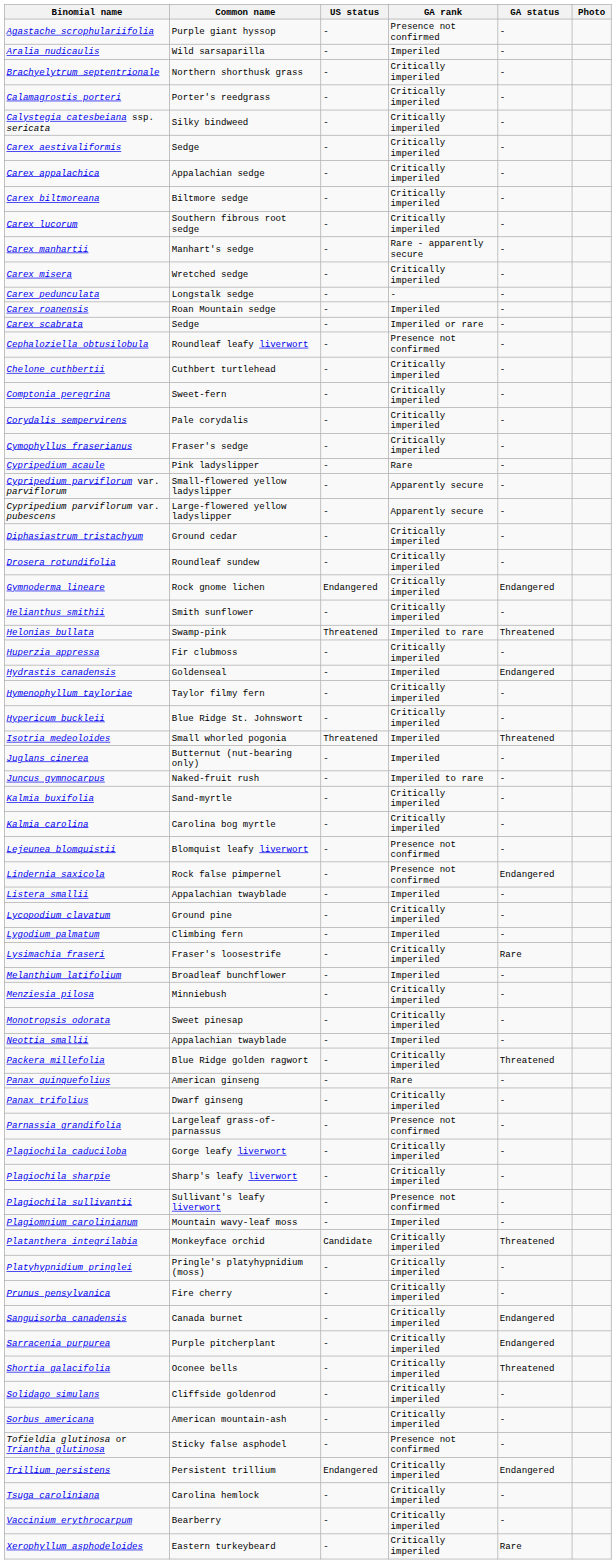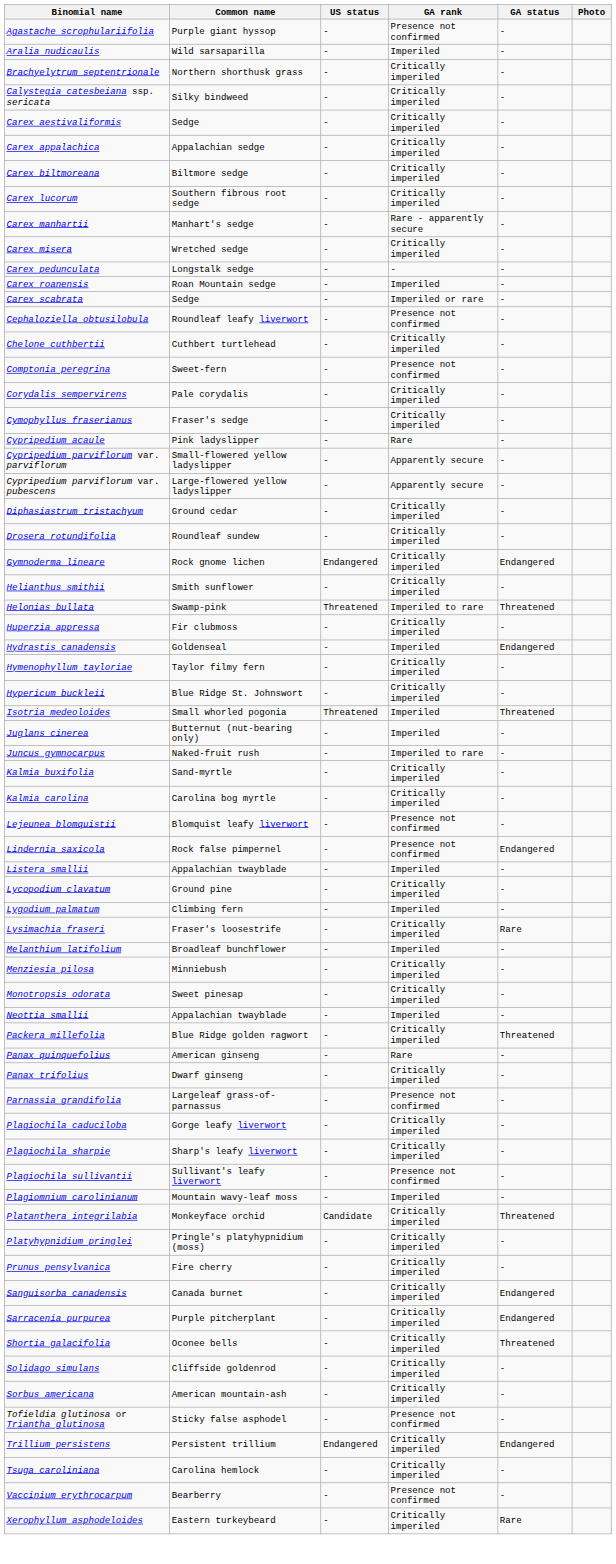 <table class=wikitable>
 <tr>
 <th width="230">Binomial name</th>
 <th width="210">Common name</th>
 <th width="90">US status</th>
 <th width="150">GA rank</th>
 <th width="100">GA status</th>
 <th width="50">Photo</th>
 </tr>
 <tr>
 <td><em><a href='#'>Agastache scrophulariifolia</a></em></td>
 <td>Purple giant hyssop</td>
 <td>-</td>
 <td>Presence not confirmed</td>
 <td>-</td>
 <td></td>
 </tr>
 <tr>
 <td><em><a href='#'>Aralia nudicaulis</a></em></td>
 <td>Wild sarsaparilla</td>
 <td>-</td>
 <td>Imperiled</td>
 <td>-</td>
 <td></td>
 </tr>
 <tr>
 <td><em><a href='#'>Brachyelytrum septentrionale</a></em></td>
 <td>Northern shorthusk grass</td>
-<td>-</td>
-<td>Critically imperiled</td>
-<td>-</td>
-<td></td>
-</tr>
-<tr>
-<td><em><a href='#'>Calamagrostis porteri</a></em></td>
-<td>Porter's reedgrass</td>
 <td>-</td>
 <td>Critically imperiled</td>
 <td>-</td>
 <td></td>
 </tr>
 <tr>
 <td><em><a href='#'>Calystegia catesbeiana</a></em> ssp. <em>sericata</em></td>
 <td>Silky bindweed</td>
 <td>-</td>
 <td>Critically imperiled</td>
 <td>-</td>
 <td></td>
 </tr>
 <tr>
 <td><em><a href='#'>Carex aestivaliformis</a></em></td>
 <td>Sedge</td>
 <td>-</td>
 <td>Critically imperiled</td>
 <td>-</td>
 <td></td>
 </tr>
 <tr>
 <td><em><a href='#'>Carex appalachica</a></em></td>
 <td>Appalachian sedge</td>
 <td>-</td>
 <td>Critically imperiled</td>
 <td>-</td>
 <td></td>
 </tr>
 <tr>
 <td><em><a href='#'>Carex biltmoreana</a></em></td>
 <td>Biltmore sedge</td>
 <td>-</td>
 <td>Critically imperiled</td>
 <td>-</td>
 <td></td>
 </tr>
 <tr>
 <td><em><a href='#'>Carex lucorum</a></em></td>
 <td>Southern fibrous root sedge</td>
 <td>-</td>
 <td>Critically imperiled</td>
 <td>-</td>
 <td></td>
 </tr>
 <tr>
 <td><em><a href='#'>Carex manhartii</a></em></td>
 <td>Manhart's sedge</td>
 <td>-</td>
 <td>Rare - apparently secure</td>
 <td>-</td>
 <td></td>
 </tr>
 <tr>
 <td><em><a href='#'>Carex misera</a></em></td>
 <td>Wretched sedge</td>
 <td>-</td>
 <td>Critically imperiled</td>
 <td>-</td>
 <td></td>
 </tr>
 <tr>
 <td><em><a href='#'>Carex pedunculata</a></em></td>
 <td>Longstalk sedge</td>
 <td>-</td>
 <td>-</td>
 <td>-</td>
 <td></td>
 </tr>
 <tr>
 <td><em><a href='#'>Carex roanensis</a></em></td>
 <td>Roan Mountain sedge</td>
 <td>-</td>
 <td>Imperiled</td>
 <td>-</td>
 <td></td>
 </tr>
 <tr>
 <td><em><a href='#'>Carex scabrata</a></em></td>
 <td>Sedge</td>
 <td>-</td>
 <td>Imperiled or rare</td>
 <td>-</td>
 <td></td>
 </tr>
 <tr>
 <td><em><a href='#'>Cephaloziella obtusilobula</a></em></td>
 <td>Roundleaf leafy <a href='#'>liverwort</a></td>
 <td>-</td>
 <td>Presence not confirmed</td>
 <td>-</td>
 <td></td>
 </tr>
 <tr>
 <td><em><a href='#'>Chelone cuthbertii</a></em></td>
 <td>Cuthbert turtlehead</td>
 <td>-</td>
 <td>Critically imperiled</td>
 <td>-</td>
 <td></td>
 </tr>
 <tr>
 <td><em><a href='#'>Comptonia peregrina</a></em></td>
 <td>Sweet-fern</td>
 <td>-</td>
-<td>Critically imperiled</td>
+<td>Presence not confirmed</td>
 <td>-</td>
 <td></td>
 </tr>
 <tr>
 <td><em><a href='#'>Corydalis sempervirens</a></em></td>
 <td>Pale corydalis</td>
 <td>-</td>
 <td>Critically imperiled</td>
 <td>-</td>
 <td></td>
 </tr>
 <tr>
 <td><em><a href='#'>Cymophyllus fraserianus</a></em></td>
 <td>Fraser's sedge</td>
 <td>-</td>
 <td>Critically imperiled</td>
 <td>-</td>
 <td></td>
 </tr>
 <tr>
 <td><em><a href='#'>Cypripedium acaule</a></em></td>
 <td>Pink ladyslipper</td>
 <td>-</td>
 <td>Rare</td>
 <td>-</td>
 <td></td>
 </tr>
 <tr>
 <td><em><a href='#'>Cypripedium parviflorum</a></em> var. <em>parviflorum</em></td>
 <td>Small-flowered yellow ladyslipper</td>
 <td>-</td>
 <td>Apparently secure</td>
 <td>-</td>
 <td></td>
 </tr>
 <tr>
 <td><em>Cypripedium parviflorum</em> var. <em>pubescens</em></td>
 <td>Large-flowered yellow ladyslipper</td>
 <td>-</td>
 <td>Apparently secure</td>
 <td>-</td>
 <td></td>
 </tr>
 <tr>
 <td><em><a href='#'>Diphasiastrum tristachyum</a></em></td>
 <td>Ground cedar</td>
 <td>-</td>
 <td>Critically imperiled</td>
 <td>-</td>
 <td></td>
 </tr>
 <tr>
 <td><em><a href='#'>Drosera rotundifolia</a></em></td>
 <td>Roundleaf sundew</td>
 <td>-</td>
 <td>Critically imperiled</td>
 <td>-</td>
 <td></td>
 </tr>
 <tr>
 <td><em><a href='#'>Gymnoderma lineare</a></em></td>
 <td>Rock gnome lichen</td>
 <td>Endangered</td>
 <td>Critically imperiled</td>
 <td>Endangered</td>
 <td></td>
 </tr>
 <tr>
 <td><em><a href='#'>Helianthus smithii</a></em></td>
 <td>Smith sunflower</td>
 <td>-</td>
 <td>Critically imperiled</td>
 <td>-</td>
 <td></td>
 </tr>
 <tr>
 <td><em><a href='#'>Helonias bullata</a></em></td>
 <td>Swamp-pink</td>
 <td>Threatened</td>
 <td>Imperiled to rare</td>
 <td>Threatened</td>
 <td></td>
 </tr>
 <tr>
 <td><em><a href='#'>Huperzia appressa</a></em></td>
 <td>Fir clubmoss</td>
 <td>-</td>
 <td>Critically imperiled</td>
 <td>-</td>
 <td></td>
 </tr>
 <tr>
 <td><em><a href='#'>Hydrastis canadensis</a></em></td>
 <td>Goldenseal</td>
 <td>-</td>
 <td>Imperiled</td>
 <td>Endangered</td>
 <td></td>
 </tr>
 <tr>
 <td><em><a href='#'>Hymenophyllum tayloriae</a></em></td>
 <td>Taylor filmy fern</td>
 <td>-</td>
 <td>Critically imperiled</td>
 <td>-</td>
 <td></td>
 </tr>
 <tr>
 <td><em><a href='#'>Hypericum buckleii</a></em></td>
 <td>Blue Ridge St. Johnswort</td>
 <td>-</td>
 <td>Critically imperiled</td>
 <td>-</td>
 <td></td>
 </tr>
 <tr>
 <td><em><a href='#'>Isotria medeoloides</a></em></td>
 <td>Small whorled pogonia</td>
 <td>Threatened</td>
 <td>Imperiled</td>
 <td>Threatened</td>
 <td></td>
 </tr>
 <tr>
 <td><em><a href='#'>Juglans cinerea</a></em></td>
 <td>Butternut (nut-bearing only)</td>
 <td>-</td>
 <td>Imperiled</td>
 <td>-</td>
 <td></td>
 </tr>
 <tr>
 <td><em><a href='#'>Juncus gymnocarpus</a></em></td>
 <td>Naked-fruit rush</td>
 <td>-</td>
 <td>Imperiled to rare</td>
 <td>-</td>
 <td></td>
 </tr>
 <tr>
 <td><em><a href='#'>Kalmia buxifolia</a></em></td>
 <td>Sand-myrtle</td>
 <td>-</td>
 <td>Critically imperiled</td>
 <td>-</td>
 <td></td>
 </tr>
 <tr>
 <td><em><a href='#'>Kalmia carolina</a></em></td>
 <td>Carolina bog myrtle</td>
 <td>-</td>
 <td>Critically imperiled</td>
 <td>-</td>
 <td></td>
 </tr>
 <tr>
 <td><em><a href='#'>Lejeunea blomquistii</a></em></td>
 <td>Blomquist leafy <a href='#'>liverwort</a></td>
 <td>-</td>
 <td>Presence not confirmed</td>
 <td>-</td>
 <td></td>
 </tr>
 <tr>
 <td><em><a href='#'>Lindernia saxicola</a></em></td>
 <td>Rock false pimpernel</td>
 <td>-</td>
 <td>Presence not confirmed</td>
 <td>Endangered</td>
 <td></td>
 </tr>
 <tr>
 <td><em><a href='#'>Listera smallii</a></em></td>
 <td>Appalachian twayblade</td>
 <td>-</td>
 <td>Imperiled</td>
 <td>-</td>
 <td></td>
 </tr>
 <tr>
 <td><em><a href='#'>Lycopodium clavatum</a></em></td>
 <td>Ground pine</td>
 <td>-</td>
 <td>Critically imperiled</td>
 <td>-</td>
 <td></td>
 </tr>
 <tr>
 <td><em><a href='#'>Lygodium palmatum</a></em></td>
 <td>Climbing fern</td>
 <td>-</td>
 <td>Imperiled</td>
 <td>-</td>
 <td></td>
 </tr>
 <tr>
 <td><em><a href='#'>Lysimachia fraseri</a></em></td>
 <td>Fraser's loosestrife</td>
 <td>-</td>
 <td>Critically imperiled</td>
 <td>Rare</td>
 <td></td>
 </tr>
 <tr>
 <td><em><a href='#'>Melanthium latifolium</a></em></td>
 <td>Broadleaf bunchflower</td>
 <td>-</td>
 <td>Imperiled</td>
 <td>-</td>
 <td></td>
 </tr>
 <tr>
 <td><em><a href='#'>Menziesia pilosa</a></em></td>
 <td>Minniebush</td>
 <td>-</td>
 <td>Critically imperiled</td>
 <td>-</td>
 <td></td>
 </tr>
 <tr>
 <td><em><a href='#'>Monotropsis odorata</a></em></td>
 <td>Sweet pinesap</td>
 <td>-</td>
 <td>Critically imperiled</td>
 <td>-</td>
 <td></td>
 </tr>
 <tr>
 <td><em><a href='#'>Neottia smallii</a></em></td>
 <td>Appalachian twayblade</td>
 <td>-</td>
 <td>Imperiled</td>
 <td>-</td>
 <td></td>
 </tr>
 <tr>
 <td><em><a href='#'>Packera millefolia</a></em></td>
 <td>Blue Ridge golden ragwort</td>
 <td>-</td>
 <td>Critically imperiled</td>
 <td>Threatened</td>
 <td></td>
 </tr>
 <tr>
 <td><em><a href='#'>Panax quinquefolius</a></em></td>
 <td>American ginseng</td>
 <td>-</td>
 <td>Rare</td>
 <td>-</td>
 <td></td>
 </tr>
 <tr>
 <td><em><a href='#'>Panax trifolius</a></em></td>
 <td>Dwarf ginseng</td>
 <td>-</td>
 <td>Critically imperiled</td>
 <td>-</td>
 <td></td>
 </tr>
 <tr>
 <td><em><a href='#'>Parnassia grandifolia</a></em></td>
 <td>Largeleaf grass-of-parnassus</td>
 <td>-</td>
 <td>Presence not confirmed</td>
 <td>-</td>
 <td></td>
 </tr>
 <tr>
 <td><em><a href='#'>Plagiochila caduciloba</a></em></td>
 <td>Gorge leafy <a href='#'>liverwort</a></td>
 <td>-</td>
 <td>Critically imperiled</td>
 <td>-</td>
 <td></td>
 </tr>
 <tr>
 <td><em><a href='#'>Plagiochila sharpie</a></em></td>
 <td>Sharp's leafy <a href='#'>liverwort</a></td>
 <td>-</td>
 <td>Critically imperiled</td>
 <td>-</td>
 <td></td>
 </tr>
 <tr>
 <td><em><a href='#'>Plagiochila sullivantii</a></em></td>
 <td>Sullivant's leafy <a href='#'>liverwort</a></td>
 <td>-</td>
 <td>Presence not confirmed</td>
 <td>-</td>
 <td></td>
 </tr>
 <tr>
 <td><em><a href='#'>Plagiomnium carolinianum</a></em></td>
 <td>Mountain wavy-leaf moss</td>
 <td>-</td>
 <td>Imperiled</td>
 <td>-</td>
 <td></td>
 </tr>
 <tr>
 <td><em><a href='#'>Platanthera integrilabia</a></em></td>
 <td>Monkeyface orchid</td>
 <td>Candidate</td>
 <td>Critically imperiled</td>
 <td>Threatened</td>
 <td></td>
 </tr>
 <tr>
 <td><em><a href='#'>Platyhypnidium pringlei</a></em></td>
 <td>Pringle's platyhypnidium (moss)</td>
 <td>-</td>
 <td>Critically imperiled</td>
 <td>-</td>
 <td></td>
 </tr>
 <tr>
 <td><em><a href='#'>Prunus pensylvanica</a></em></td>
 <td>Fire cherry</td>
 <td>-</td>
 <td>Critically imperiled</td>
 <td>-</td>
 <td></td>
 </tr>
 <tr>
 <td><em><a href='#'>Sanguisorba canadensis</a></em></td>
 <td>Canada burnet</td>
 <td>-</td>
 <td>Critically imperiled</td>
 <td>Endangered</td>
 <td></td>
 </tr>
 <tr>
 <td><em><a href='#'>Sarracenia purpurea</a></em></td>
 <td>Purple pitcherplant</td>
 <td>-</td>
 <td>Critically imperiled</td>
 <td>Endangered</td>
 <td></td>
 </tr>
 <tr>
 <td><em><a href='#'>Shortia galacifolia</a></em></td>
 <td>Oconee bells</td>
 <td>-</td>
 <td>Critically imperiled</td>
 <td>Threatened</td>
 <td></td>
 </tr>
 <tr>
 <td><em><a href='#'>Solidago simulans</a></em></td>
 <td>Cliffside goldenrod</td>
 <td>-</td>
 <td>Critically imperiled</td>
 <td>-</td>
 <td></td>
 </tr>
 <tr>
 <td><em><a href='#'>Sorbus americana</a></em></td>
 <td>American mountain-ash</td>
 <td>-</td>
 <td>Critically imperiled</td>
 <td>-</td>
 <td></td>
 </tr>
 <tr>
 <td><em>Tofieldia glutinosa</em> or <em><a href='#'>Triantha glutinosa</a></em></td>
 <td>Sticky false asphodel</td>
 <td>-</td>
 <td>Presence not confirmed</td>
 <td>-</td>
 <td></td>
 </tr>
 <tr>
 <td><em><a href='#'>Trillium persistens</a></em></td>
 <td>Persistent trillium</td>
 <td>Endangered</td>
 <td>Critically imperiled</td>
 <td>Endangered</td>
 <td></td>
 </tr>
 <tr>
 <td><em><a href='#'>Tsuga caroliniana</a></em></td>
 <td>Carolina hemlock</td>
 <td>-</td>
 <td>Critically imperiled</td>
 <td>-</td>
 <td></td>
 </tr>
 <tr>
 <td><em><a href='#'>Vaccinium erythrocarpum</a></em></td>
 <td>Bearberry</td>
 <td>-</td>
-<td>Critically imperiled</td>
+<td>Presence not confirmed</td>
 <td>-</td>
 <td></td>
 </tr>
 <tr>
 <td><em><a href='#'>Xerophyllum asphodeloides</a></em></td>
 <td>Eastern turkeybeard</td>
 <td>-</td>
 <td>Critically imperiled</td>
 <td>Rare</td>
 <td></td>
 </tr>
 </table>
